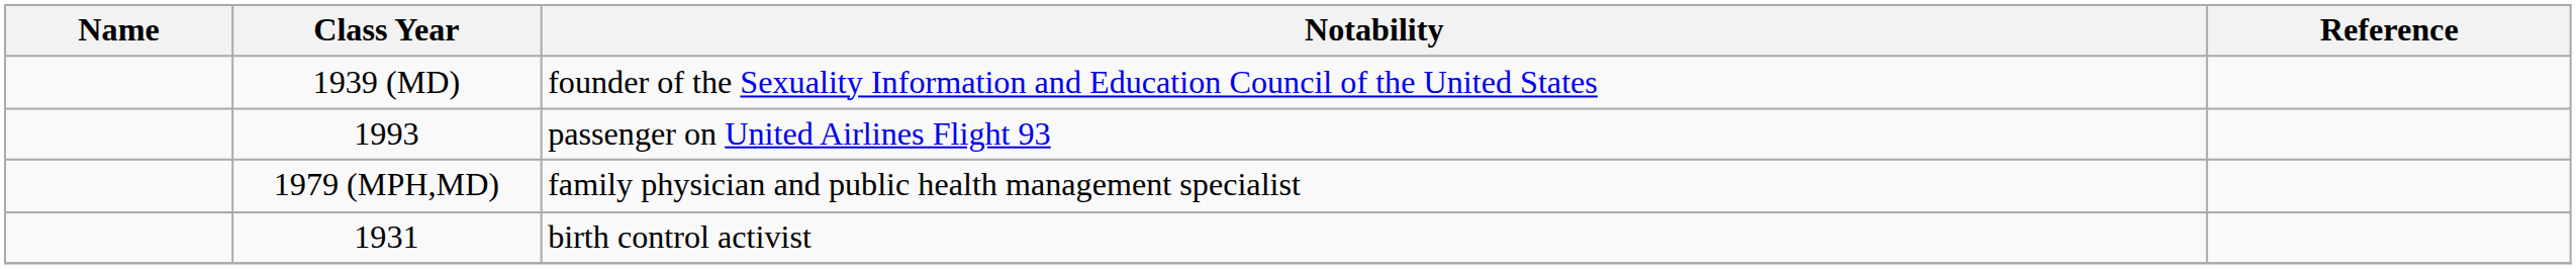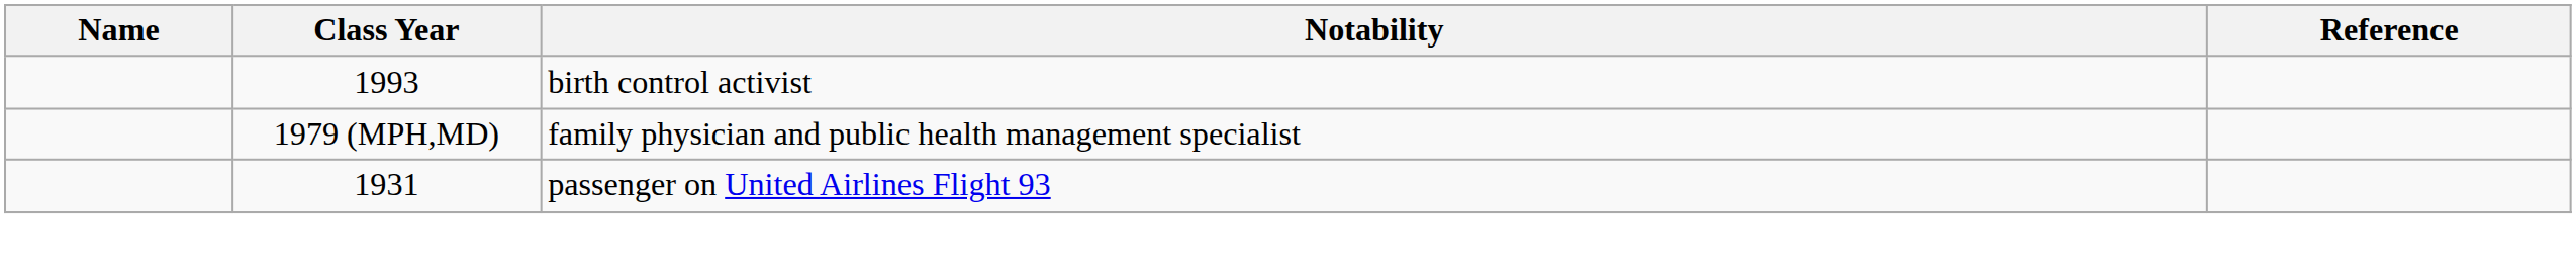 <table class="wikitable sortable" style="width:100%">
 <tr>
 <th style="width:*;">Name</th>
 <th style="width:12%;">Class Year</th>
 <th style="width:65%;" class="unsortable">Notability</th>
 <th style="width:*;" class="unsortable">Reference</th>
 </tr>
 <tr>
 <td></td>
-<td style="text-align:center;">1939 (MD)</td>
-<td>founder of the <a href='#'>Sexuality Information and Education Council of the United States</a></td>
-<td style="text-align:center;"></td>
-</tr>
-<tr>
-<td></td>
 <td style="text-align:center;">1993</td>
-<td>passenger on <a href='#'>United Airlines Flight 93</a></td>
+<td>birth control activist</td>
 <td style="text-align:center;"></td>
 </tr>
 <tr>
 <td></td>
 <td style="text-align:center;">1979 (MPH,MD)</td>
 <td>family physician and public health management specialist</td>
 <td style="text-align:center;"></td>
 </tr>
 <tr>
 <td></td>
 <td style="text-align:center;">1931</td>
-<td>birth control activist</td>
+<td>passenger on <a href='#'>United Airlines Flight 93</a></td>
 <td style="text-align:center;"></td>
 </tr>
 <tr>
 </tr>
 </table>
